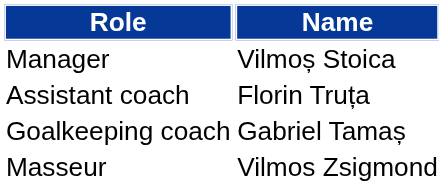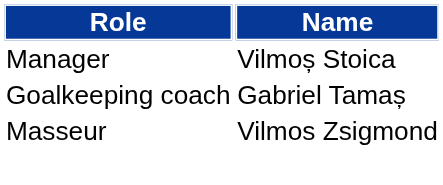 <table class="toccolours">
 <tr>
 <th style="background:#063898;color:#ffffff;border:1px solid #ffffff;">Role</th>
 <th style="background:#063898;color:#ffffff;border:1px solid #ffffff;">Name</th>
 </tr>
 <tr>
 <td>Manager</td>
 <td> Vilmoș Stoica</td>
 </tr>
 <tr>
-<td>Assistant coach</td>
-<td> Florin Truța</td>
-</tr>
-<tr>
 <td>Goalkeeping coach</td>
 <td> Gabriel Tamaș</td>
 </tr>
 <tr>
 <td>Masseur</td>
 <td> Vilmos Zsigmond</td>
 </tr>
 </table>
